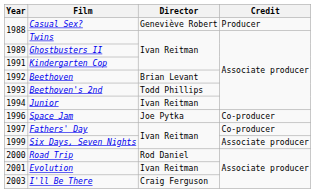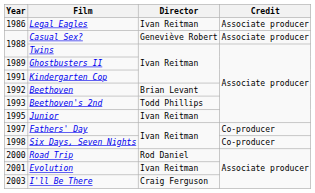 <table class="wikitable">
 <tr>
 <th>Year</th>
 <th>Film</th>
 <th>Director</th>
 <th>Credit</th>
 </tr>
 <tr>
+<td>1986</td>
+<td><em><a href='#'>Legal Eagles</a></em></td>
+<td>Ivan Reitman</td>
+<td>Associate producer</td>
+</tr>
+<tr>
 <td rowspan=2>1988</td>
 <td><em><a href='#'>Casual Sex?</a></em></td>
 <td>Geneviève Robert</td>
-<td>Producer</td>
+<td>Associate producer</td>
 </tr>
 <tr>
 <td><em><a href='#'>Twins</a></em></td>
 <td rowspan=3>Ivan Reitman</td>
 <td rowspan=6>Associate producer</td>
 </tr>
 <tr>
 <td>1989</td>
 <td><em><a href='#'>Ghostbusters II</a></em></td>
 </tr>
 <tr>
 <td>1991</td>
 <td><em><a href='#'>Kindergarten Cop</a></em></td>
 </tr>
 <tr>
 <td>1992</td>
 <td><em><a href='#'>Beethoven</a></em></td>
 <td>Brian Levant</td>
 </tr>
 <tr>
 <td>1993</td>
 <td><em><a href='#'>Beethoven's 2nd</a></em></td>
 <td>Todd Phillips</td>
 </tr>
 <tr>
-<td>1994</td>
+<td>1995</td>
 <td><em><a href='#'>Junior</a></em></td>
 <td>Ivan Reitman</td>
-</tr>
-<tr>
-<td>1996</td>
-<td><em><a href='#'>Space Jam</a></em></td>
-<td>Joe Pytka</td>
-<td>Co-producer</td>
 </tr>
 <tr>
 <td>1997</td>
 <td><em><a href='#'>Fathers' Day</a></em></td>
 <td rowspan=2>Ivan Reitman</td>
 <td>Co-producer</td>
 </tr>
 <tr>
-<td>1999</td>
+<td>1998</td>
 <td><em><a href='#'>Six Days, Seven Nights</a></em></td>
-<td>Associate producer</td>
+<td>Co-producer</td>
 </tr>
 <tr>
 <td>2000</td>
 <td><em><a href='#'>Road Trip</a></em></td>
 <td>Rod Daniel</td>
 <td rowspan=3>Associate producer</td>
 </tr>
 <tr>
 <td>2001</td>
 <td><em><a href='#'>Evolution</a></em></td>
 <td>Ivan Reitman</td>
 </tr>
 <tr>
 <td>2003</td>
 <td><em><a href='#'>I'll Be There</a></em></td>
 <td>Craig Ferguson</td>
 </tr>
 </table>
